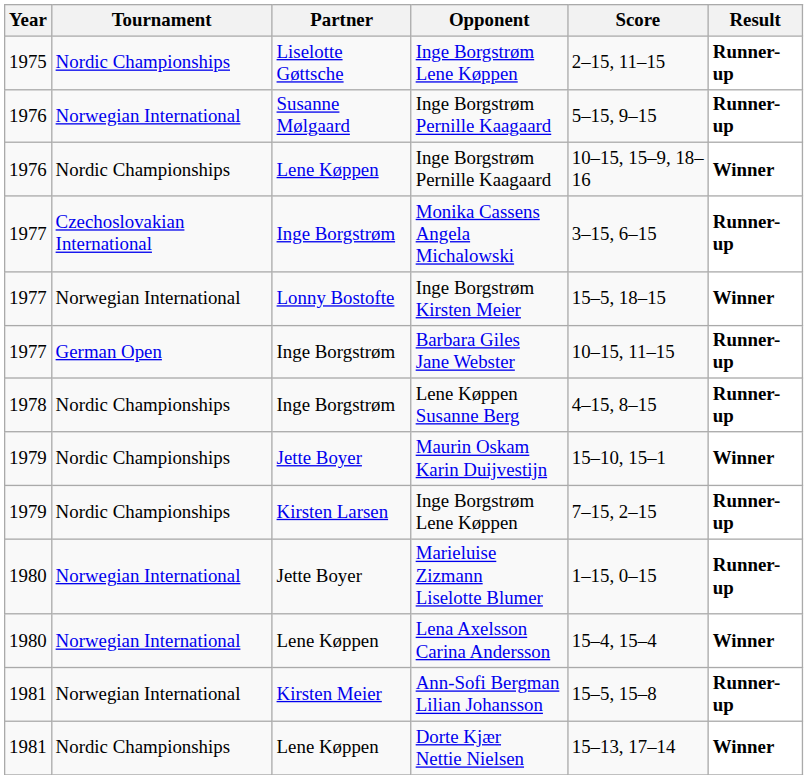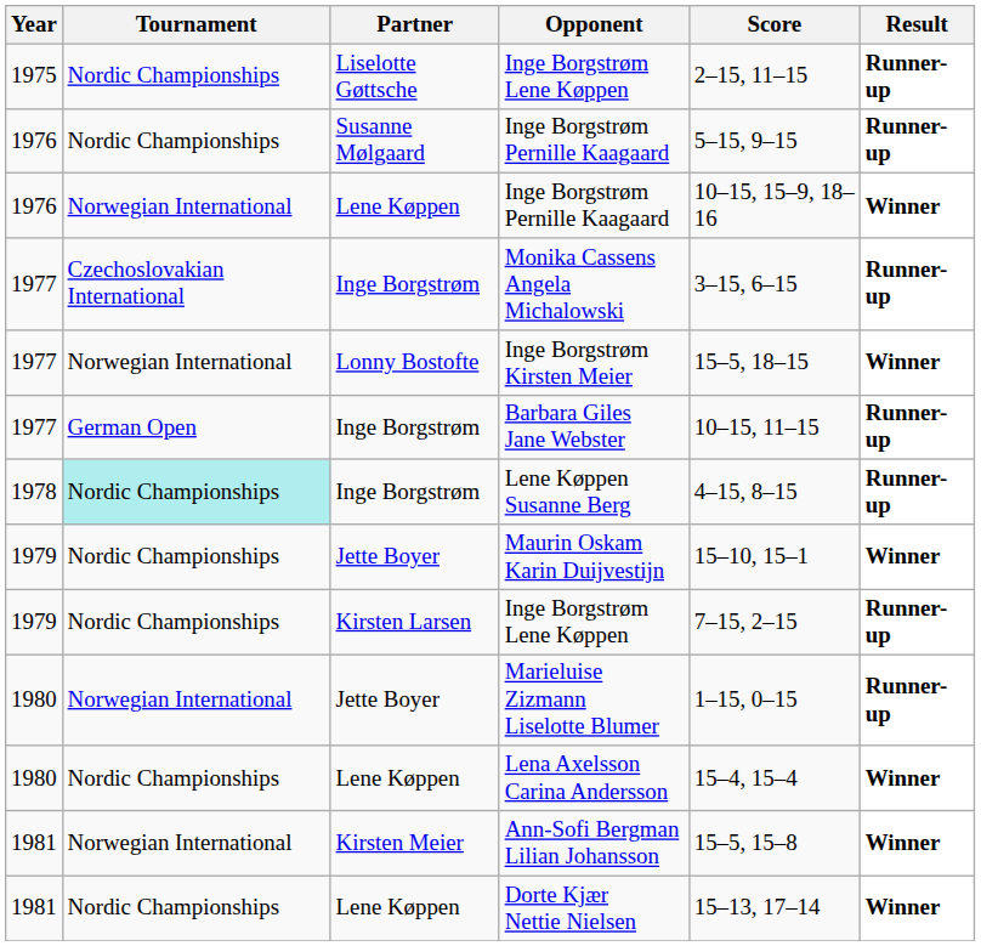 <table class="sortable wikitable" style="font-size: 90%;">
 <tr>
 <th>Year</th>
 <th>Tournament</th>
 <th>Partner</th>
 <th>Opponent</th>
 <th>Score</th>
 <th>Result</th>
 </tr>
 <tr>
 <td align="center">1975</td>
 <td align="left"><a href='#'>Nordic Championships</a></td>
 <td align="left"> <a href='#'>Liselotte Gøttsche</a></td>
 <td align="left"> <a href='#'>Inge Borgstrøm</a><br> <a href='#'>Lene Køppen</a></td>
 <td align="left">2–15, 11–15</td>
 <td style="text-align:left; background:white"> <strong>Runner-up</strong></td>
 </tr>
 <tr>
 <td align="center">1976</td>
-<td align="left"><a href='#'>Norwegian International</a></td>
+<td align="left">Nordic Championships</td>
 <td align="left"> <a href='#'>Susanne Mølgaard</a></td>
 <td align="left"> Inge Borgstrøm<br> <a href='#'>Pernille Kaagaard</a></td>
 <td align="left">5–15, 9–15</td>
 <td style="text-align:left; background: white"> <strong>Runner-up</strong></td>
 </tr>
 <tr>
 <td align="center">1976</td>
-<td align="left">Nordic Championships</td>
+<td align="left"><a href='#'>Norwegian International</a></td>
 <td align="left"> <a href='#'>Lene Køppen</a></td>
 <td align="left"> Inge Borgstrøm<br> Pernille Kaagaard</td>
 <td align="left">10–15, 15–9, 18–16</td>
 <td style="text-align:left; background:white"> <strong>Winner</strong></td>
 </tr>
 <tr>
 <td align="center">1977</td>
 <td align="left"><a href='#'>Czechoslovakian International</a></td>
 <td align="left"> <a href='#'>Inge Borgstrøm</a></td>
 <td align="left"> <a href='#'>Monika Cassens</a><br> <a href='#'>Angela Michalowski</a></td>
 <td align="left">3–15, 6–15</td>
 <td style="text-align:left; background:white"> <strong>Runner-up</strong></td>
 </tr>
 <tr>
 <td align="center">1977</td>
 <td align="left">Norwegian International</td>
 <td align="left"> <a href='#'>Lonny Bostofte</a></td>
 <td align="left"> Inge Borgstrøm<br> <a href='#'>Kirsten Meier</a></td>
 <td align="left">15–5, 18–15</td>
 <td style="text-align:left; background:white"> <strong>Winner</strong></td>
 </tr>
 <tr>
 <td align="center">1977</td>
 <td align="left"><a href='#'>German Open</a></td>
 <td align="left"> Inge Borgstrøm</td>
 <td align="left"> <a href='#'>Barbara Giles</a><br> <a href='#'>Jane Webster</a></td>
 <td align="left">10–15, 11–15</td>
 <td style="text-align:left; background:white"> <strong>Runner-up</strong></td>
 </tr>
 <tr>
 <td align="center">1978</td>
-<td align="left">Nordic Championships</td>
+<td align="left" style="background: paleturquoise;">Nordic Championships</td>
 <td align="left"> Inge Borgstrøm</td>
 <td align="left"> Lene Køppen<br> <a href='#'>Susanne Berg</a></td>
 <td align="left">4–15, 8–15</td>
 <td style="text-align:left; background:white"> <strong>Runner-up</strong></td>
 </tr>
 <tr>
 <td align="center">1979</td>
 <td align="left">Nordic Championships</td>
 <td align="left"> <a href='#'>Jette Boyer</a></td>
 <td align="left"> <a href='#'>Maurin Oskam</a><br> <a href='#'>Karin Duijvestijn</a></td>
 <td align="left">15–10, 15–1</td>
 <td style="text-align:left; background:white"> <strong>Winner</strong></td>
 </tr>
 <tr>
 <td align="center">1979</td>
 <td align="left">Nordic Championships</td>
 <td align="left"> <a href='#'>Kirsten Larsen</a></td>
 <td align="left"> Inge Borgstrøm<br> Lene Køppen</td>
 <td align="left">7–15, 2–15</td>
 <td style="text-align:left; background:white"> <strong>Runner-up</strong></td>
 </tr>
 <tr>
 <td align="center">1980</td>
 <td align="left"><a href='#'>Norwegian International</a></td>
 <td align="left"> Jette Boyer</td>
 <td align="left"> <a href='#'>Marieluise Zizmann</a><br> <a href='#'>Liselotte Blumer</a></td>
 <td align="left">1–15, 0–15</td>
 <td style="text-align:left; background:white"> <strong>Runner-up</strong></td>
 </tr>
 <tr>
 <td align="center">1980</td>
-<td align="left"><a href='#'>Norwegian International</a></td>
+<td align="left">Nordic Championships</td>
 <td align="left"> Lene Køppen</td>
 <td align="left"> <a href='#'>Lena Axelsson</a><br> <a href='#'>Carina Andersson</a></td>
 <td align="left">15–4, 15–4</td>
 <td style="text-align:left; background:white"> <strong>Winner</strong></td>
 </tr>
 <tr>
 <td align="center">1981</td>
 <td align="left">Norwegian International</td>
 <td align="left"> <a href='#'>Kirsten Meier</a></td>
 <td align="left"> <a href='#'>Ann-Sofi Bergman</a><br> <a href='#'>Lilian Johansson</a></td>
 <td align="left">15–5, 15–8</td>
-<td style="text-align:left; background:white"> <strong>Runner-up</strong></td>
+<td style="text-align:left; background:white"> <strong>Winner</strong></td>
 </tr>
 <tr>
 <td align="center">1981</td>
 <td align="left">Nordic Championships</td>
 <td align="left"> Lene Køppen</td>
 <td align="left"> <a href='#'>Dorte Kjær</a><br> <a href='#'>Nettie Nielsen</a></td>
 <td align="left">15–13, 17–14</td>
 <td style="text-align:left; background:white"> <strong>Winner</strong></td>
 </tr>
 </table>
